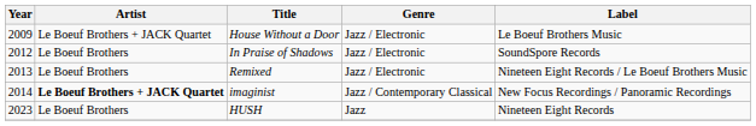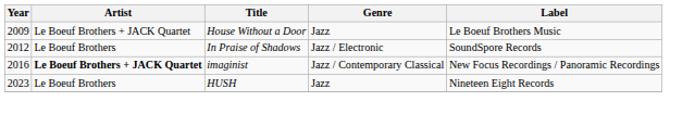 <table class="wikitable">
 <tr>
 <th>Year</th>
 <th>Artist</th>
 <th>Title</th>
 <th>Genre</th>
 <th>Label</th>
 </tr>
 <tr>
 <td>2009</td>
 <td>Le Boeuf Brothers + JACK Quartet</td>
 <td><em>House Without a Door</em></td>
-<td>Jazz / Electronic</td>
+<td>Jazz</td>
 <td>Le Boeuf Brothers Music</td>
 </tr>
 <tr>
 <td>2012</td>
 <td>Le Boeuf Brothers</td>
 <td><em>In Praise of Shadows</em></td>
 <td>Jazz / Electronic</td>
 <td>SoundSpore Records</td>
 </tr>
 <tr>
-<td>2013</td>
-<td>Le Boeuf Brothers</td>
-<td><em>Remixed</em></td>
-<td>Jazz / Electronic</td>
-<td>Nineteen Eight Records / Le Boeuf Brothers Music</td>
-</tr>
-<tr>
-<td>2014</td>
+<td>2016</td>
 <td><strong>Le Boeuf Brothers + JACK Quartet</strong></td>
 <td><em>imaginist</em></td>
 <td>Jazz / Contemporary Classical</td>
 <td>New Focus Recordings / Panoramic Recordings</td>
 </tr>
 <tr>
 <td>2023</td>
 <td>Le Boeuf Brothers</td>
 <td><em>HUSH</em></td>
 <td>Jazz</td>
 <td>Nineteen Eight Records</td>
 </tr>
 <tr>
 </tr>
 </table>
